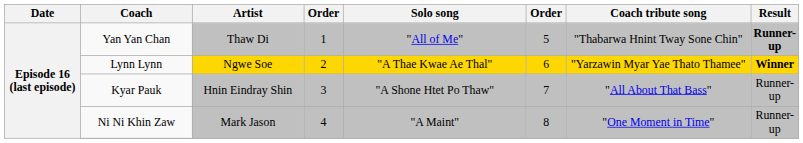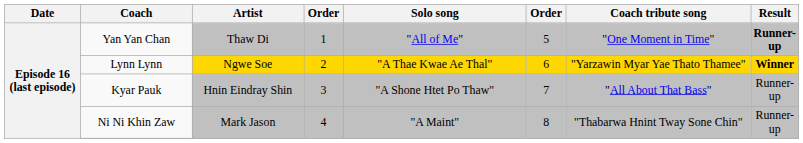 <table class="wikitable" style="text-align:center; width:85%;">
 <tr>
 <th width="10%">Date</th>
 <th width="15%">Coach</th>
 <th width="15%">Artist</th>
 <th width="05%">Order</th>
 <th width="25%">Solo song</th>
 <th width="05%">Order</th>
 <th width="25%">Coach tribute song</th>
 <th width="10%">Result</th>
 </tr>
 <tr>
 <th rowspan="12" scope="row">Episode 16 (last episode)<br></th>
 <td>Yan Yan Chan</td>
 <td style="background:silver;">Thaw Di</td>
 <td style="background:silver;">1</td>
 <td style="background:silver;">"<a href='#'>All of Me</a>"</td>
 <td style="background:silver;">5</td>
-<td style="background:silver;">"Thabarwa Hnint Tway Sone Chin"</td>
+<td style="background:silver;">"<a href='#'>One Moment in Time</a>"</td>
 <td style="background:silver;"><strong>Runner-up</strong></td>
 </tr>
 <tr>
 <td>Lynn Lynn</td>
 <td style="background:gold;">Ngwe Soe</td>
 <td style="background:gold;">2</td>
 <td style="background:gold;">"A Thae Kwae Ae Thal"</td>
 <td style="background:gold;">6</td>
 <td style="background:gold;">"Yarzawin Myar Yae Thato Thamee"</td>
 <td style="background:gold;"><strong>Winner</strong></td>
 </tr>
 <tr>
 <td>Kyar Pauk</td>
 <td style="background:silver;">Hnin Eindray Shin</td>
 <td style="background:silver;">3</td>
 <td style="background:silver;">"A Shone Htet Po Thaw"</td>
 <td style="background:silver;">7</td>
 <td style="background:silver;">"<a href='#'>All About That Bass</a>"</td>
 <td style="background:silver;">Runner-up</td>
 </tr>
 <tr>
 <td>Ni Ni Khin Zaw</td>
 <td style="background:silver;">Mark Jason</td>
 <td style="background:silver;">4</td>
 <td style="background:silver;">"A Maint"</td>
 <td style="background:silver;">8</td>
-<td style="background:silver;">"<a href='#'>One Moment in Time</a>"</td>
+<td style="background:silver;">"Thabarwa Hnint Tway Sone Chin"</td>
 <td style="background:silver;">Runner-up</td>
 </tr>
 <tr>
 </tr>
 </table>
